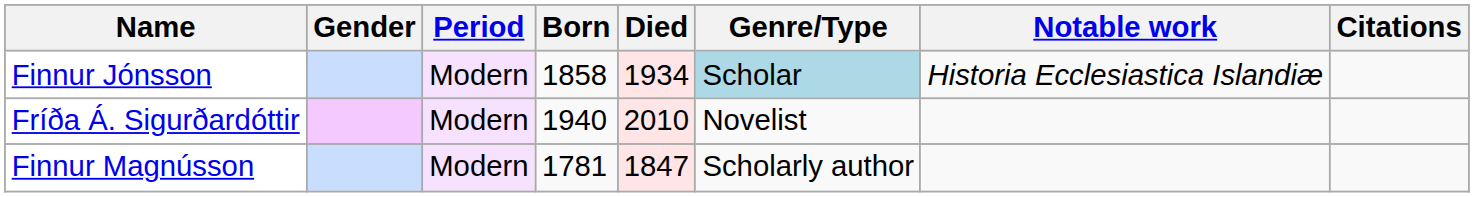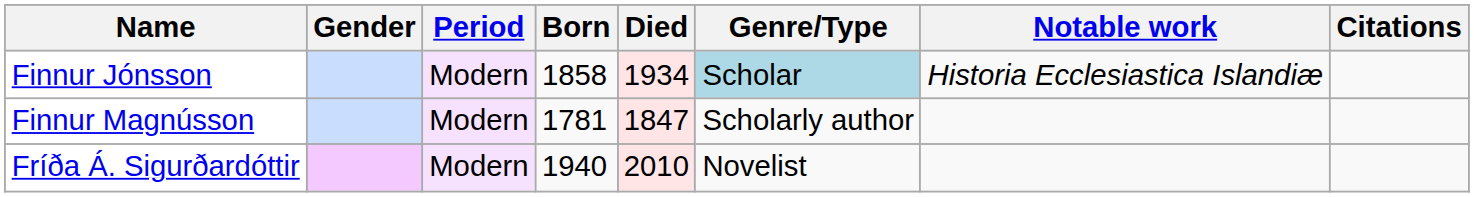 <table class="wikitable sortable sort-under" summary="The first column lists the name, starting with given name, then surname. The next column gives the gender. The next three columns give details on when the individual lived, then the specialisation of the individual, with a notable work and citations following." summary="The first column lists the names, starting with given name, then surname. The next column gives the gender. The next three columns give details on when the individual lived, then the specialisation of the individual, with a notable work and citations following.">
 <tr>
 <th scope="col">Name</th>
 <th scope="col">Gender</th>
 <th scope="col" class="unsortable"><a href='#'>Period</a></th>
 <th scope="col">Born</th>
 <th scope="col">Died</th>
 <th scope="col" class="unsortable" abbr="type">Genre/Type</th>
 <th class="unsortable" scope="col"><a href='#'>Notable work</a></th>
 <th scope="col" class="unsortable">Citations</th>
 </tr>
 <tr>
 <td style="background:white"><a href='#'>Finnur Jónsson</a></td>
 <td style="background:#c9ddff"></td>
 <td style="background:#f6e2ff">Modern</td>
 <td>1858</td>
 <td style="background:#ffe5e5">1934</td>
 <td style="background: lightblue;">Scholar</td>
 <td><em>Historia Ecclesiastica Islandiæ</em></td>
 <td></td>
 </tr>
 <tr>
+<td style="background:white"><a href='#'>Finnur Magnússon</a></td>
+<td style="background:#c9ddff"></td>
+<td style="background:#f6e2ff">Modern</td>
+<td>1781</td>
+<td style="background:#ffe5e5">1847</td>
+<td>Scholarly author</td>
+<td></td>
+<td></td>
+</tr>
+<tr>
 <td style="background:white"><a href='#'>Fríða Á. Sigurðardóttir</a></td>
 <td style="background:#f3c9ff"></td>
 <td style="background:#f6e2ff">Modern</td>
 <td>1940</td>
 <td style="background:#ffe5e5">2010</td>
 <td>Novelist</td>
 <td></td>
 <td></td>
 </tr>
-<tr>
-<td style="background:white"><a href='#'>Finnur Magnússon</a></td>
-<td style="background:#c9ddff"></td>
-<td style="background:#f6e2ff">Modern</td>
-<td>1781</td>
-<td style="background:#ffe5e5">1847</td>
-<td>Scholarly author</td>
-<td></td>
-<td></td>
-</tr>
 </table>
